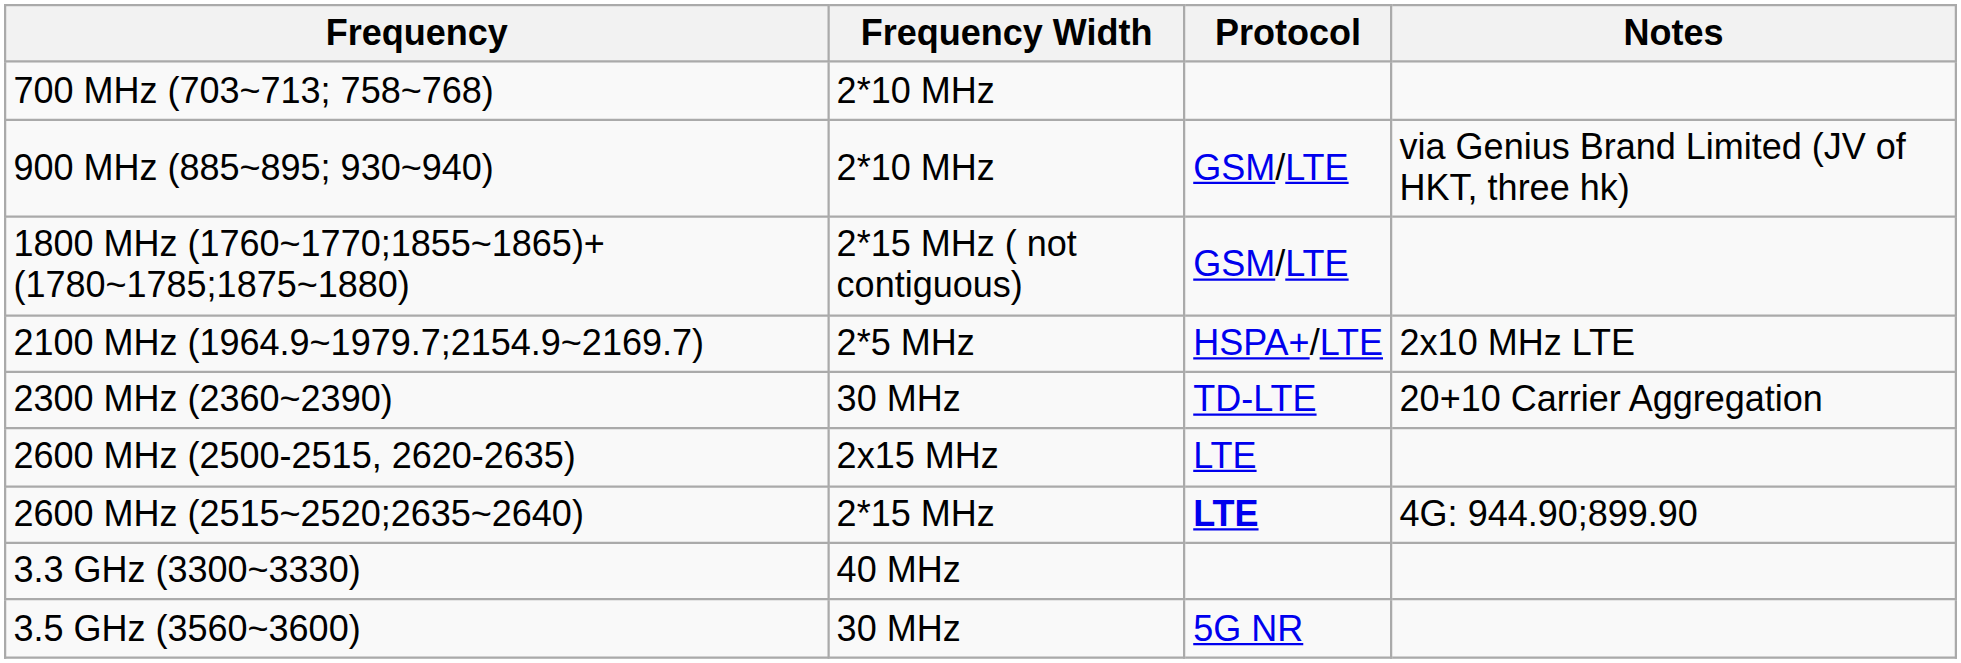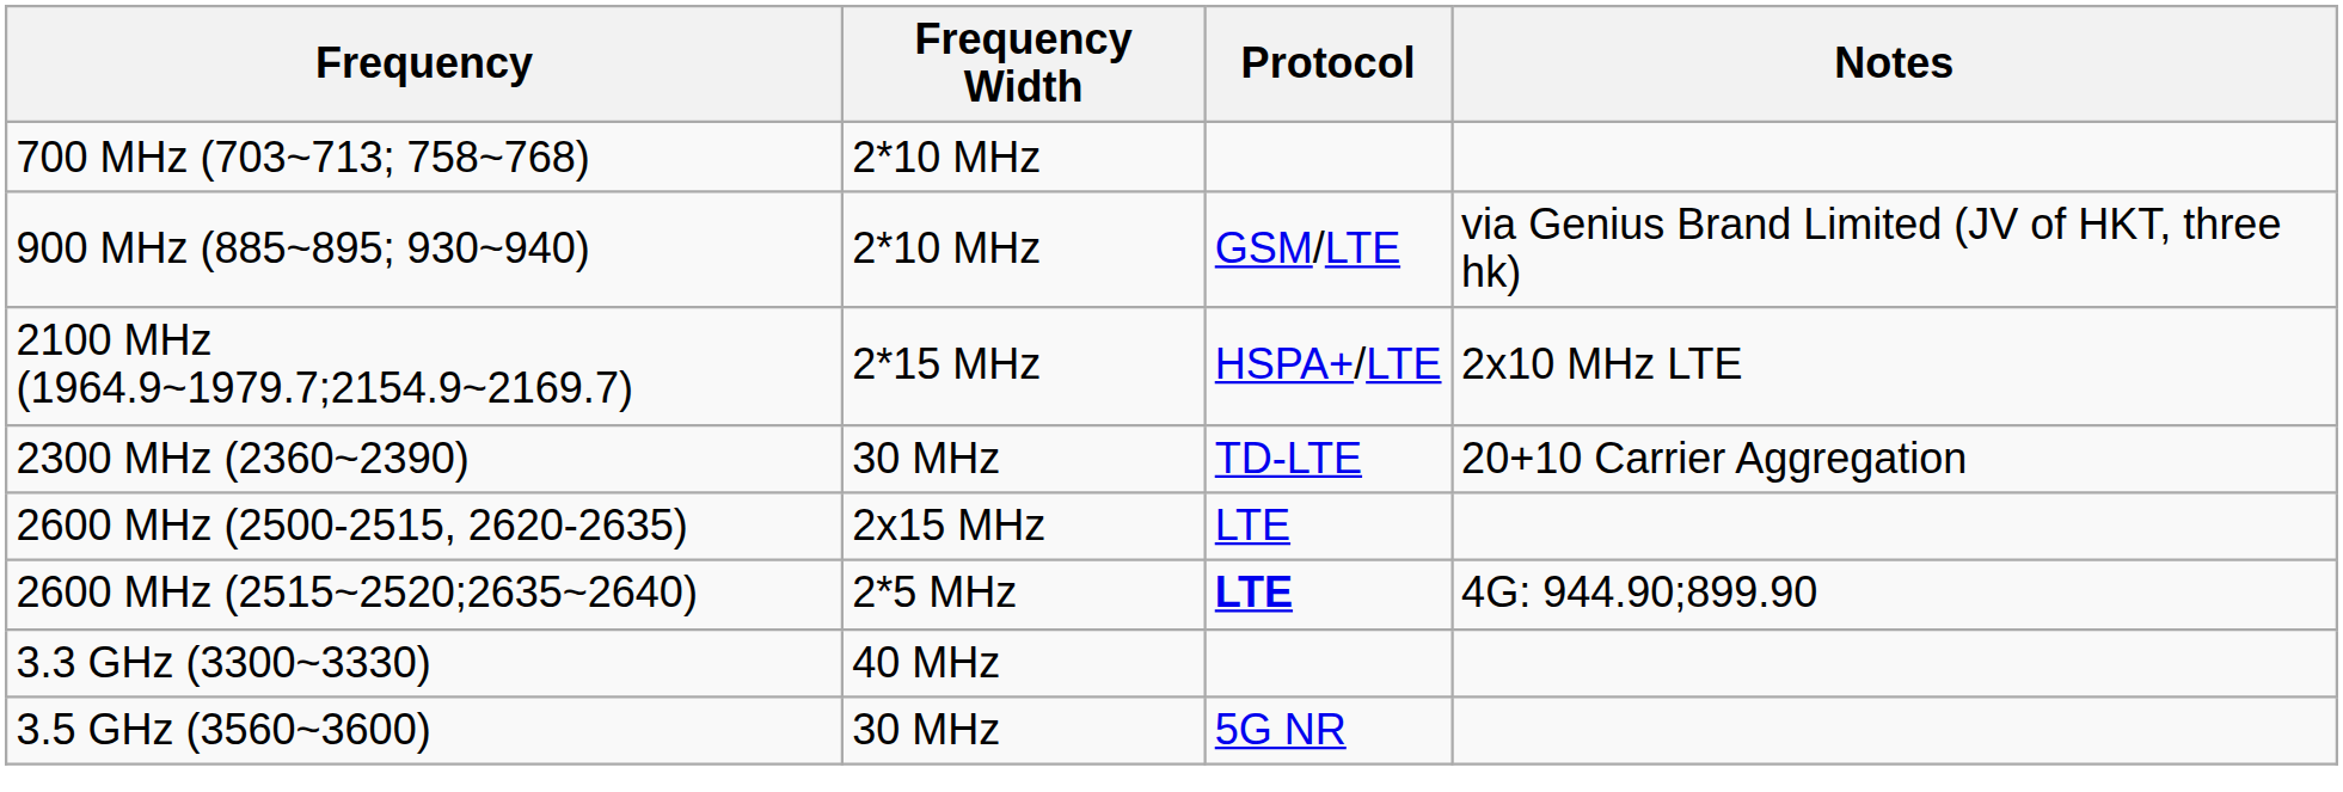 <table class="wikitable sortable">
 <tr>
 <th>Frequency</th>
 <th>Frequency Width</th>
 <th>Protocol</th>
 <th>Notes</th>
 </tr>
 <tr>
 <td>700 MHz (703~713; 758~768)</td>
 <td>2*10 MHz</td>
 <td></td>
 <td></td>
 </tr>
 <tr>
 <td>900 MHz (885~895; 930~940) </td>
 <td>2*10 MHz</td>
 <td><a href='#'>GSM</a>/<a href='#'>LTE</a></td>
 <td>via Genius Brand Limited (JV of HKT,  three hk)</td>
 </tr>
 <tr>
-<td>1800 MHz (1760~1770;1855~1865)+(1780~1785;1875~1880)</td>
-<td>2*15 MHz ( not contiguous)</td>
-<td><a href='#'>GSM</a>/<a href='#'>LTE</a></td>
-<td></td>
-</tr>
-<tr>
 <td>2100 MHz (1964.9~1979.7;2154.9~2169.7)</td>
-<td>2*5 MHz</td>
+<td>2*15 MHz</td>
 <td><a href='#'>HSPA+</a>/<a href='#'>LTE</a></td>
 <td>2x10 MHz LTE</td>
 </tr>
 <tr>
 <td>2300 MHz (2360~2390)</td>
 <td>30 MHz</td>
 <td><a href='#'>TD-LTE</a></td>
 <td>20+10 Carrier Aggregation</td>
 </tr>
 <tr>
 <td>2600 MHz (2500-2515, 2620-2635)</td>
 <td>2x15 MHz</td>
 <td><a href='#'>LTE</a></td>
 <td></td>
 </tr>
 <tr>
 <td>2600 MHz (2515~2520;2635~2640)</td>
-<td>2*15 MHz</td>
+<td>2*5 MHz</td>
 <td><strong><a href='#'>LTE</a></strong></td>
 <td>4G: 944.90;899.90</td>
 </tr>
 <tr>
 <td>3.3 GHz (3300~3330)</td>
 <td>40 MHz</td>
 <td></td>
 <td></td>
 </tr>
 <tr>
 <td>3.5 GHz (3560~3600)</td>
 <td>30 MHz</td>
 <td><a href='#'>5G NR</a></td>
 <td></td>
 </tr>
 </table>
